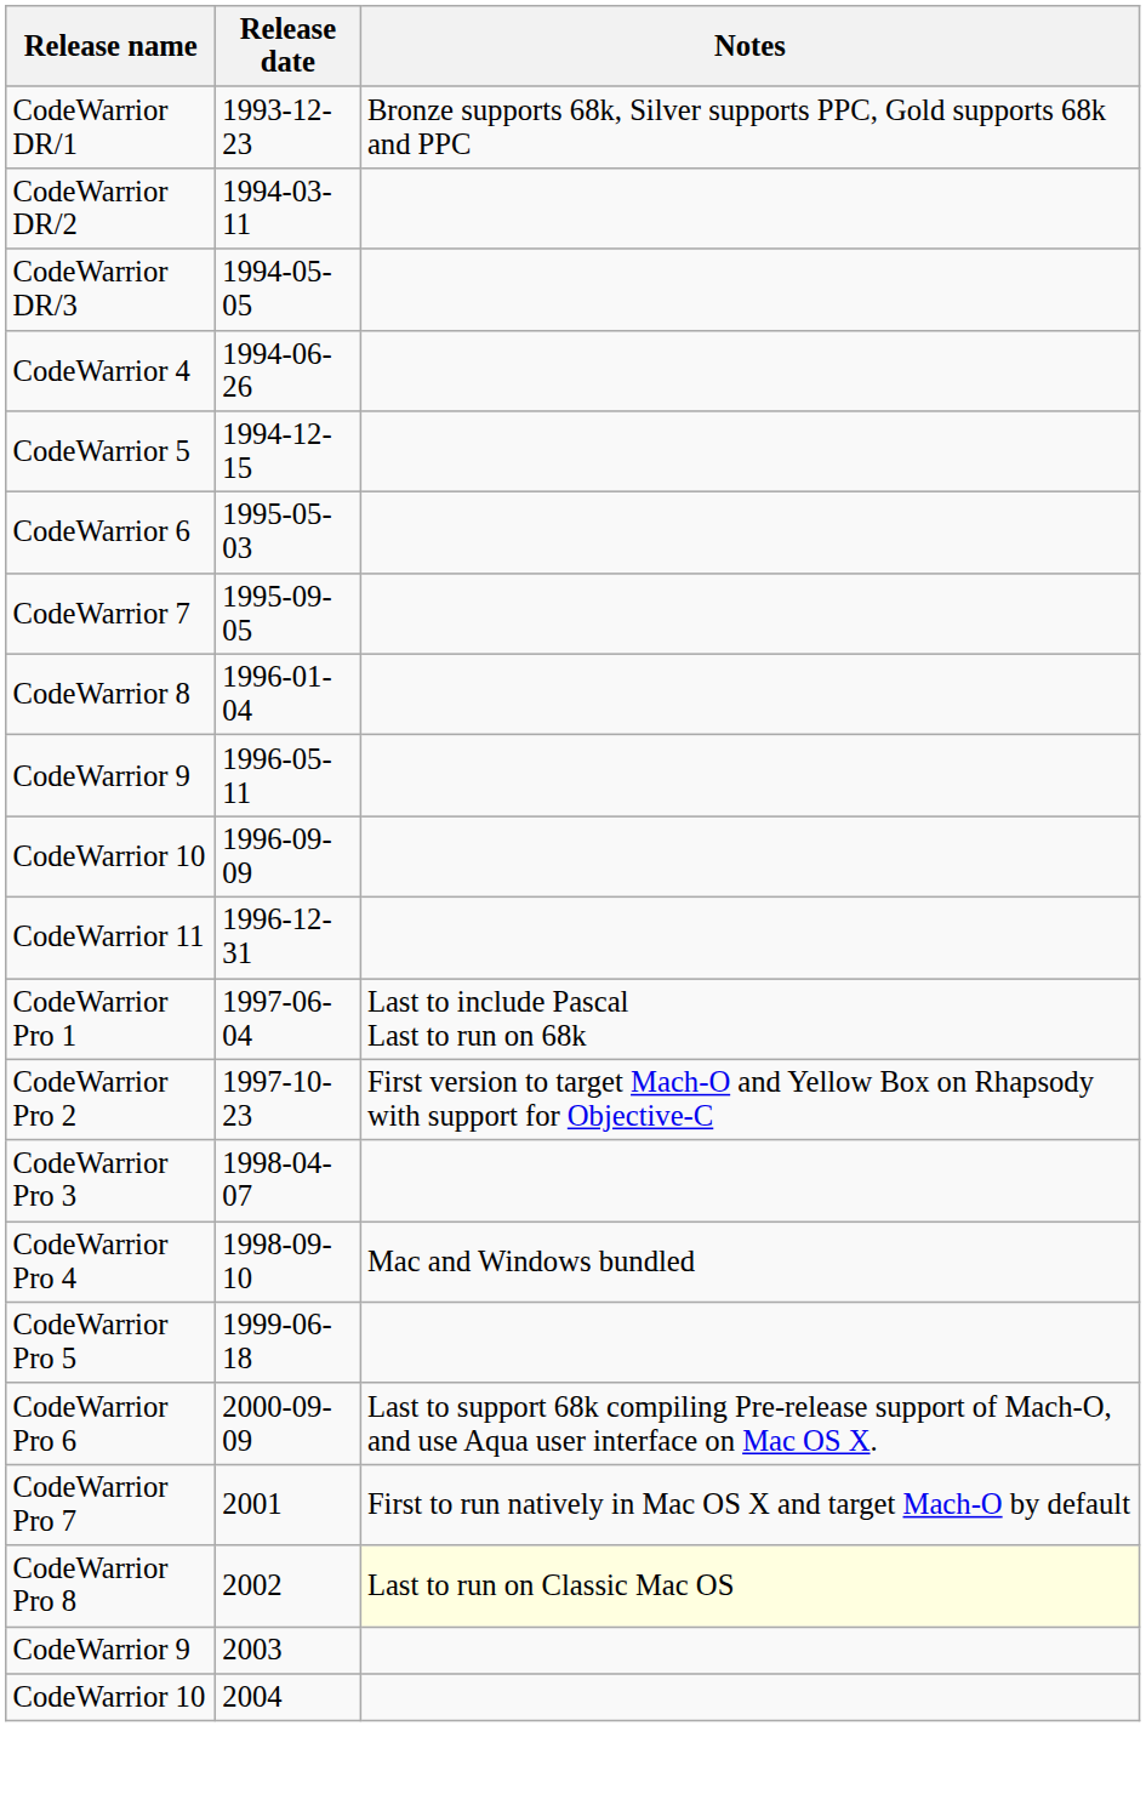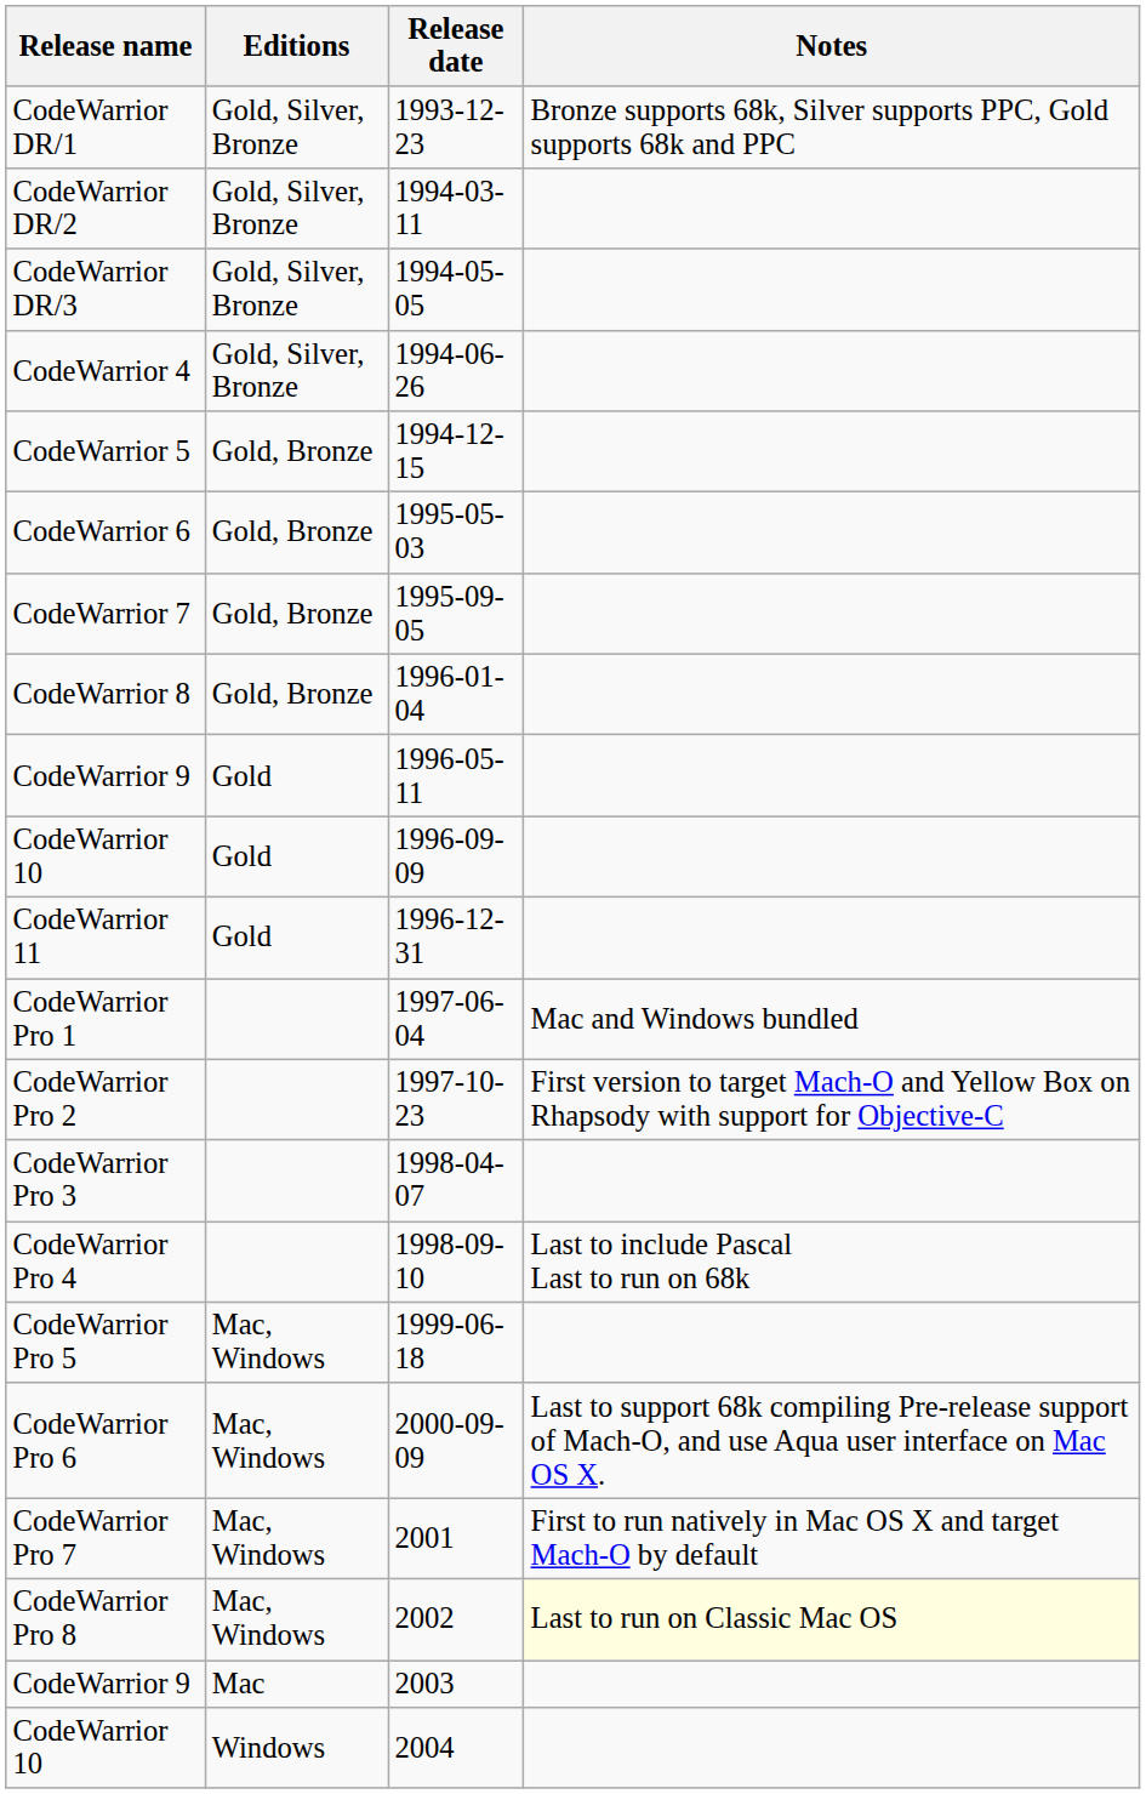 <table class="wikitable sortable">
 <tr>
 <th>Release name</th>
+<th>Editions</th>
 <th>Release date</th>
 <th>Notes</th>
 </tr>
 <tr>
 <td>CodeWarrior DR/1</td>
+<td>Gold, Silver, Bronze</td>
 <td>1993-12-23</td>
 <td>Bronze supports 68k, Silver supports PPC, Gold supports 68k and PPC</td>
 </tr>
 <tr>
 <td>CodeWarrior DR/2</td>
+<td>Gold, Silver, Bronze</td>
 <td>1994-03-11</td>
 <td></td>
 </tr>
 <tr>
 <td>CodeWarrior DR/3</td>
+<td>Gold, Silver, Bronze</td>
 <td>1994-05-05</td>
 <td></td>
 </tr>
 <tr>
 <td>CodeWarrior 4</td>
+<td>Gold, Silver, Bronze</td>
 <td>1994-06-26</td>
 <td></td>
 </tr>
 <tr>
 <td>CodeWarrior 5</td>
+<td>Gold, Bronze</td>
 <td>1994-12-15</td>
 <td></td>
 </tr>
 <tr>
 <td>CodeWarrior 6</td>
+<td>Gold, Bronze</td>
 <td>1995-05-03</td>
 <td></td>
 </tr>
 <tr>
 <td>CodeWarrior 7</td>
+<td>Gold, Bronze</td>
 <td>1995-09-05</td>
 <td></td>
 </tr>
 <tr>
 <td>CodeWarrior 8</td>
+<td>Gold, Bronze</td>
 <td>1996-01-04</td>
 <td></td>
 </tr>
 <tr>
 <td>CodeWarrior 9</td>
+<td>Gold</td>
 <td>1996-05-11</td>
 <td></td>
 </tr>
 <tr>
 <td>CodeWarrior 10</td>
+<td>Gold</td>
 <td>1996-09-09</td>
 <td></td>
 </tr>
 <tr>
 <td>CodeWarrior 11</td>
+<td>Gold</td>
 <td>1996-12-31</td>
 <td></td>
 </tr>
 <tr>
 <td>CodeWarrior Pro 1</td>
+<td></td>
 <td>1997-06-04</td>
-<td>Last to include Pascal<br>Last to run on 68k</td>
+<td>Mac and Windows bundled</td>
 </tr>
 <tr>
 <td>CodeWarrior Pro 2</td>
+<td></td>
 <td>1997-10-23</td>
 <td>First version to target <a href='#'>Mach-O</a> and Yellow Box on Rhapsody with support for <a href='#'>Objective-C</a></td>
 </tr>
 <tr>
 <td>CodeWarrior Pro 3</td>
+<td></td>
 <td>1998-04-07</td>
 <td></td>
 </tr>
 <tr>
 <td>CodeWarrior Pro 4</td>
+<td></td>
 <td>1998-09-10</td>
-<td>Mac and Windows bundled</td>
+<td>Last to include Pascal<br>Last to run on 68k</td>
 </tr>
 <tr>
 <td>CodeWarrior Pro 5</td>
+<td>Mac, Windows</td>
 <td>1999-06-18</td>
 <td></td>
 </tr>
 <tr>
 <td>CodeWarrior Pro 6</td>
+<td>Mac, Windows</td>
 <td>2000-09-09</td>
 <td>Last to support 68k compiling Pre-release support of Mach-O, and use Aqua user interface on <a href='#'>Mac OS X</a>.</td>
 </tr>
 <tr>
 <td>CodeWarrior Pro 7</td>
+<td>Mac, Windows</td>
 <td>2001</td>
 <td>First to run natively in Mac OS X and target <a href='#'>Mach-O</a> by default</td>
 </tr>
 <tr>
 <td>CodeWarrior Pro 8</td>
+<td>Mac, Windows</td>
 <td>2002</td>
 <td style="background: lightyellow;">Last to run on Classic Mac OS</td>
 </tr>
 <tr>
 <td>CodeWarrior 9</td>
+<td>Mac</td>
 <td>2003</td>
 <td></td>
 </tr>
 <tr>
 <td>CodeWarrior 10</td>
+<td>Windows</td>
 <td>2004</td>
 <td></td>
 </tr>
 </table>
